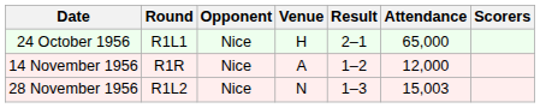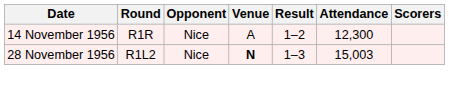 <table class="wikitable sortable" style="font-size:100%; text-align:center">
 <tr>
 <th>Date</th>
 <th>Round</th>
 <th>Opponent</th>
 <th>Venue</th>
 <th>Result</th>
 <th>Attendance</th>
 <th>Scorers</th>
 </tr>
-<tr bgcolor = "#EEFFEE">
-<td>24 October 1956</td>
-<td>R1L1</td>
-<td>Nice</td>
-<td>H</td>
-<td>2–1</td>
-<td>65,000</td>
-<td></td>
-</tr>
 <tr bgcolor = "#FFEEEE">
 <td>14 November 1956</td>
 <td>R1R</td>
 <td>Nice</td>
 <td>A</td>
 <td>1–2</td>
-<td>12,000</td>
+<td>12,300</td>
 <td></td>
 </tr>
 <tr bgcolor = "#FFEEEE">
 <td>28 November 1956</td>
 <td>R1L2</td>
 <td>Nice</td>
-<td>N</td>
+<td><strong>N</strong></td>
 <td>1–3</td>
 <td>15,003</td>
 <td></td>
 </tr>
 </table>
